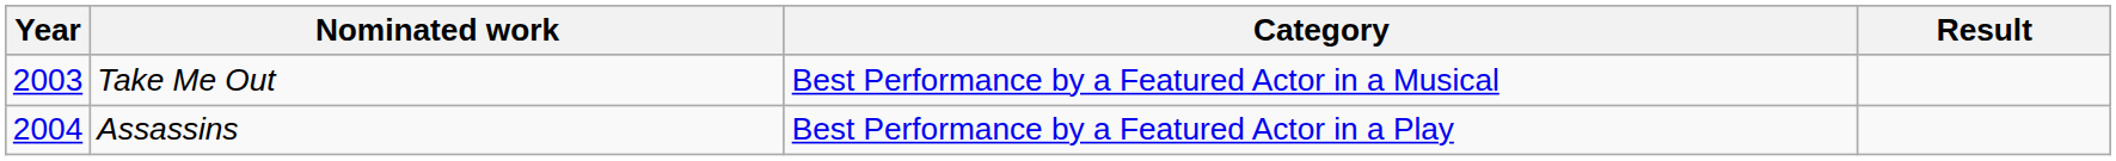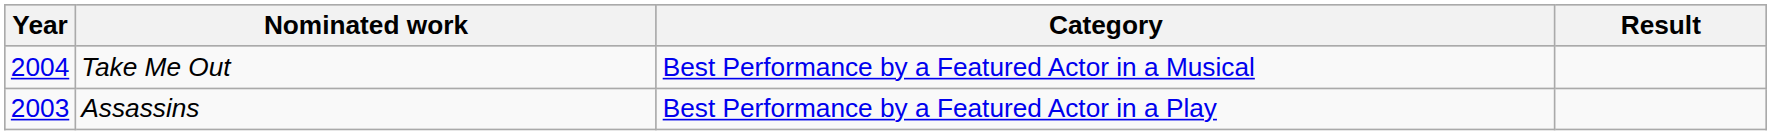 <table class=wikitable>
 <tr>
 <th width=4%>Year</th>
 <th width=33%>Nominated work</th>
 <th width=51%>Category</th>
 <th width=12%>Result</th>
 </tr>
 <tr>
-<td><a href='#'>2003</a></td>
+<td><a href='#'>2004</a></td>
 <td><em>Take Me Out</em></td>
 <td><a href='#'>Best Performance by a Featured Actor in a Musical</a></td>
 <td></td>
 </tr>
 <tr>
-<td><a href='#'>2004</a></td>
+<td><a href='#'>2003</a></td>
 <td><em>Assassins</em></td>
 <td><a href='#'>Best Performance by a Featured Actor in a Play</a></td>
 <td></td>
 </tr>
 </table>
